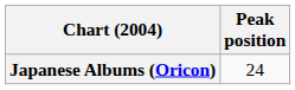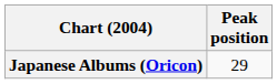 <table class="wikitable plainrowheaders" style="text-align:center">
 <tr>
 <th scope="col">Chart (2004)</th>
 <th scope="col">Peak<br> position</th>
 </tr>
 <tr>
 <th scope="row">Japanese Albums (<a href='#'>Oricon</a>)</th>
-<td>24</td>
+<td>29</td>
 </tr>
 </table>
